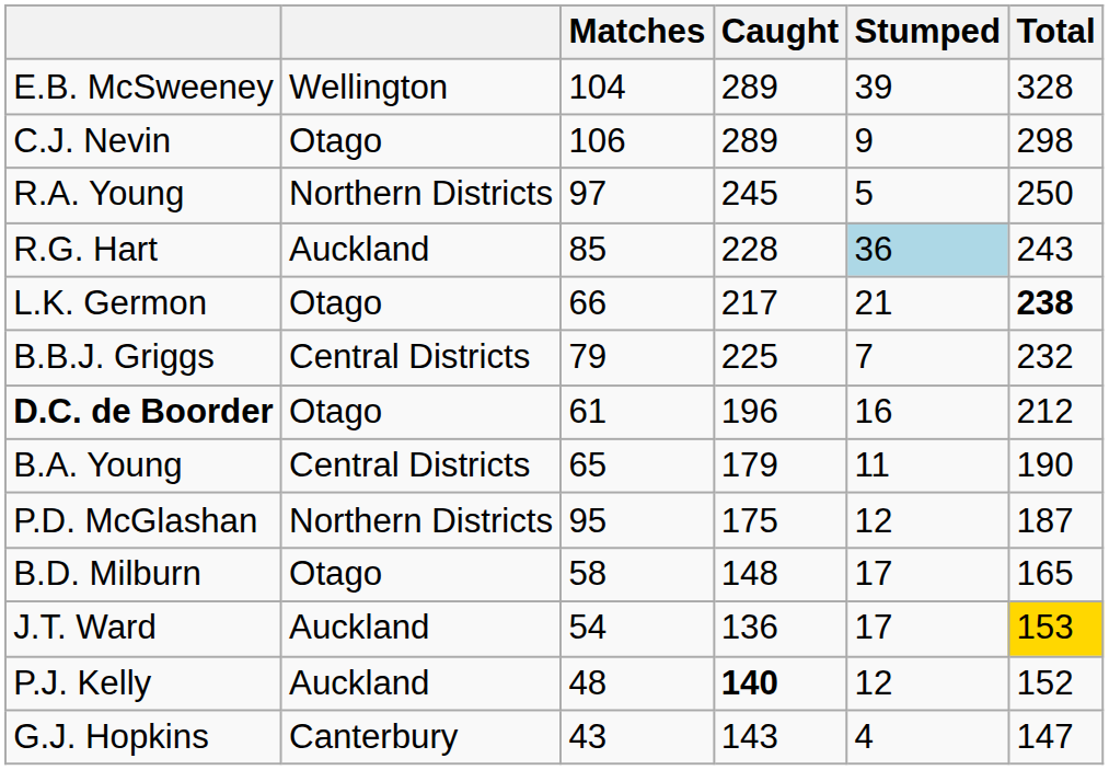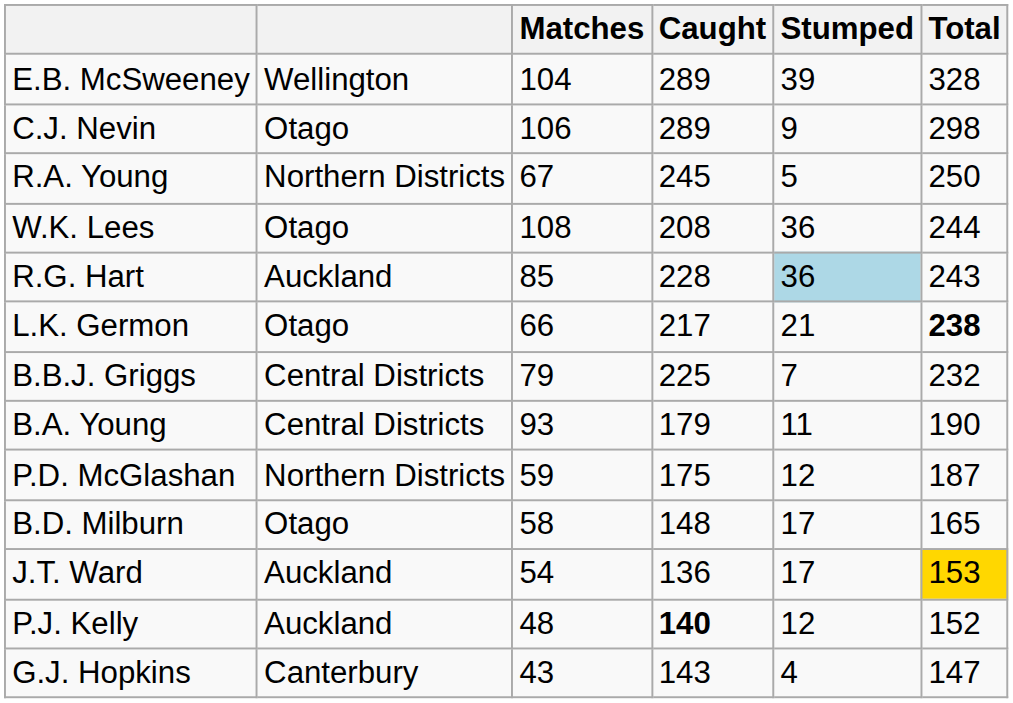 <table class="wikitable">
 <tr>
 <th></th>
 <th></th>
 <th>Matches</th>
 <th>Caught</th>
 <th>Stumped</th>
 <th>Total</th>
 </tr>
 <tr>
 <td>E.B. McSweeney</td>
 <td>Wellington</td>
 <td>104</td>
 <td>289</td>
 <td>39</td>
 <td>328</td>
 </tr>
 <tr>
 <td>C.J. Nevin</td>
 <td>Otago</td>
 <td>106</td>
 <td>289</td>
 <td>9</td>
 <td>298</td>
 </tr>
 <tr>
 <td>R.A. Young</td>
 <td>Northern Districts</td>
-<td>97</td>
+<td>67</td>
 <td>245</td>
 <td>5</td>
 <td>250</td>
+</tr>
+<tr>
+<td>W.K. Lees</td>
+<td>Otago</td>
+<td>108</td>
+<td>208</td>
+<td>36</td>
+<td>244</td>
 </tr>
 <tr>
 <td>R.G. Hart</td>
 <td>Auckland</td>
 <td>85</td>
 <td>228</td>
 <td style="background: lightblue;">36</td>
 <td>243</td>
 </tr>
 <tr>
 <td>L.K. Germon</td>
 <td>Otago</td>
 <td>66</td>
 <td>217</td>
 <td>21</td>
 <td><strong>238</strong></td>
 </tr>
 <tr>
 <td>B.B.J. Griggs</td>
 <td>Central Districts</td>
 <td>79</td>
 <td>225</td>
 <td>7</td>
 <td>232</td>
 </tr>
 <tr>
-<td><strong>D.C. de Boorder</strong></td>
-<td>Otago</td>
-<td>61</td>
-<td>196</td>
-<td>16</td>
-<td>212</td>
-</tr>
-<tr>
 <td>B.A. Young</td>
 <td>Central Districts</td>
-<td>65</td>
+<td>93</td>
 <td>179</td>
 <td>11</td>
 <td>190</td>
 </tr>
 <tr>
 <td>P.D. McGlashan</td>
 <td>Northern Districts</td>
-<td>95</td>
+<td>59</td>
 <td>175</td>
 <td>12</td>
 <td>187</td>
 </tr>
 <tr>
 <td>B.D. Milburn</td>
 <td>Otago</td>
 <td>58</td>
 <td>148</td>
 <td>17</td>
 <td>165</td>
 </tr>
 <tr>
 <td>J.T. Ward</td>
 <td>Auckland</td>
 <td>54</td>
 <td>136</td>
 <td>17</td>
 <td style="background: gold;">153</td>
 </tr>
 <tr>
 <td>P.J. Kelly</td>
 <td>Auckland</td>
 <td>48</td>
 <td><strong>140</strong></td>
 <td>12</td>
 <td>152</td>
 </tr>
 <tr>
 <td>G.J. Hopkins</td>
 <td>Canterbury</td>
 <td>43</td>
 <td>143</td>
 <td>4</td>
 <td>147</td>
 </tr>
 </table>
